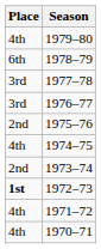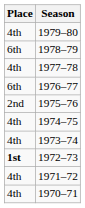 <table class="wikitable" style="float:left; margin-right:1em">
 <tr>
 <th>Place</th>
 <th>Season</th>
 </tr>
 <tr>
 <td>4th</td>
 <td>1979–80</td>
 </tr>
 <tr>
 <td>6th</td>
 <td>1978–79</td>
 </tr>
 <tr>
-<td>3rd</td>
+<td>4th</td>
 <td>1977–78</td>
 </tr>
 <tr>
-<td>3rd</td>
+<td>6th</td>
 <td>1976–77</td>
 </tr>
 <tr>
 <td>2nd</td>
 <td>1975–76</td>
 </tr>
 <tr>
 <td>4th</td>
 <td>1974–75</td>
 </tr>
 <tr>
-<td>2nd</td>
+<td>4th</td>
 <td>1973–74</td>
 </tr>
 <tr>
 <td><strong>1st</strong></td>
 <td>1972–73</td>
 </tr>
 <tr>
 <td>4th</td>
 <td>1971–72</td>
 </tr>
 <tr>
 <td>4th</td>
 <td>1970–71</td>
 </tr>
 </table>
